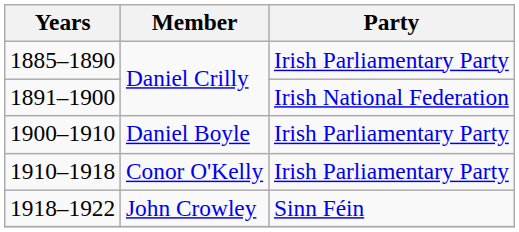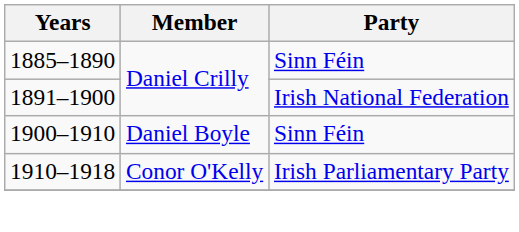 <table class="wikitable">
 <tr>
 <th>Years</th>
 <th>Member</th>
 <th>Party</th>
 </tr>
 <tr>
 <td>1885–1890</td>
 <td rowspan=2><a href='#'>Daniel Crilly</a></td>
-<td><a href='#'>Irish Parliamentary Party</a></td>
+<td><a href='#'>Sinn Féin</a></td>
 </tr>
 <tr>
 <td>1891–1900</td>
 <td><a href='#'>Irish National Federation</a></td>
 </tr>
 <tr>
 <td>1900–1910</td>
 <td><a href='#'>Daniel Boyle</a></td>
-<td><a href='#'>Irish Parliamentary Party</a></td>
+<td><a href='#'>Sinn Féin</a></td>
 </tr>
 <tr>
 <td>1910–1918</td>
 <td><a href='#'>Conor O'Kelly</a></td>
 <td><a href='#'>Irish Parliamentary Party</a></td>
 </tr>
 <tr>
-<td>1918–1922</td>
-<td><a href='#'>John Crowley</a></td>
-<td><a href='#'>Sinn Féin</a></td>
-</tr>
-<tr>
 </tr>
 </table>
